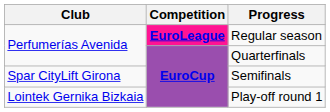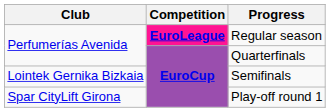 <table class="wikitable sortable">
 <tr>
 <th>Club</th>
 <th>Competition</th>
 <th>Progress</th>
 </tr>
 <tr>
 <td rowspan=2><a href='#'>Perfumerías Avenida</a></td>
 <td style="background-color:#FF1493;color:#D0D3D4;text-align:center"><strong><a href='#'><span>EuroLeague</span></a></strong></td>
 <td>Regular season</td>
 </tr>
 <tr>
 <td rowspan=3 style="background-color:#9A4EAE;color:#D0D3D4;text-align:center"><strong><a href='#'><span>EuroCup</span></a></strong></td>
 <td>Quarterfinals</td>
 </tr>
 <tr>
-<td><a href='#'>Spar CityLift Girona</a></td>
+<td><a href='#'>Lointek Gernika Bizkaia</a></td>
 <td>Semifinals</td>
 </tr>
 <tr>
-<td><a href='#'>Lointek Gernika Bizkaia</a></td>
+<td><a href='#'>Spar CityLift Girona</a></td>
 <td>Play-off round 1</td>
 </tr>
 </table>
